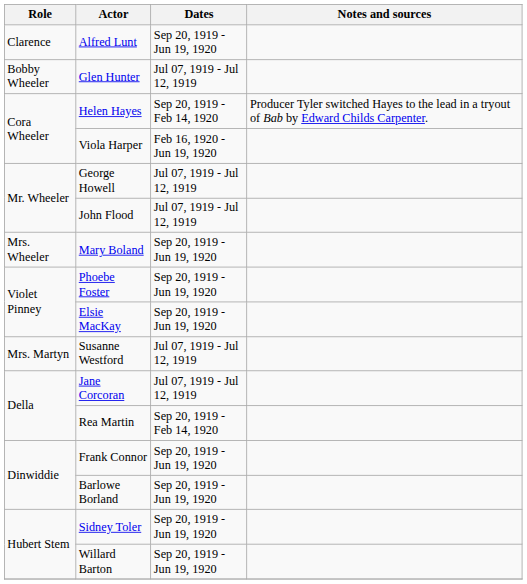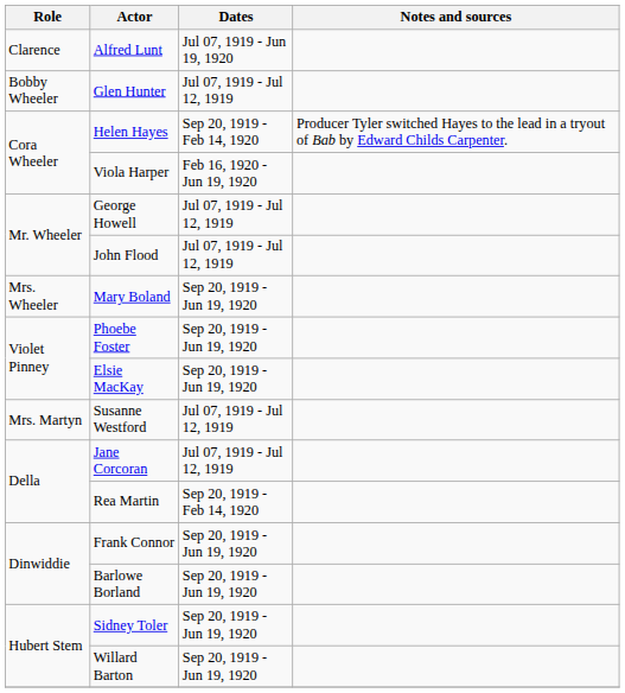 <table class="wikitable sortable plainrowheaders" style="font-size: 90%">
 <tr>
 <th scope="col">Role</th>
 <th scope="col">Actor</th>
 <th scope="col">Dates</th>
 <th scope="col">Notes and sources</th>
 </tr>
 <tr>
 <td>Clarence</td>
 <td><a href='#'>Alfred Lunt</a></td>
-<td>Sep 20, 1919 - Jun 19, 1920</td>
+<td>Jul 07, 1919 - Jun 19, 1920</td>
 <td></td>
 </tr>
 <tr>
 <td>Bobby Wheeler</td>
 <td><a href='#'>Glen Hunter</a></td>
 <td>Jul 07, 1919 - Jul 12, 1919</td>
 <td></td>
 </tr>
 <tr>
 <td rowspan=2>Cora Wheeler</td>
 <td><a href='#'>Helen Hayes</a></td>
 <td>Sep 20, 1919 - Feb 14, 1920</td>
 <td>Producer Tyler switched Hayes to the lead in a tryout of <em>Bab</em> by <a href='#'>Edward Childs Carpenter</a>.</td>
 </tr>
 <tr>
 <td>Viola Harper</td>
 <td>Feb 16, 1920 - Jun 19, 1920</td>
 <td></td>
 </tr>
 <tr>
 <td rowspan=2>Mr. Wheeler</td>
 <td>George Howell</td>
 <td>Jul 07, 1919 - Jul 12, 1919</td>
 <td></td>
 </tr>
 <tr>
 <td>John Flood</td>
 <td>Jul 07, 1919 - Jul 12, 1919</td>
 <td></td>
 </tr>
 <tr>
 <td>Mrs. Wheeler</td>
 <td><a href='#'>Mary Boland</a></td>
 <td>Sep 20, 1919 - Jun 19, 1920</td>
 <td></td>
 </tr>
 <tr>
 <td rowspan=2>Violet Pinney</td>
 <td><a href='#'>Phoebe Foster</a></td>
 <td>Sep 20, 1919 - Jun 19, 1920</td>
 <td></td>
 </tr>
 <tr>
 <td><a href='#'>Elsie MacKay</a></td>
 <td>Sep 20, 1919 - Jun 19, 1920</td>
 <td></td>
 </tr>
 <tr>
 <td>Mrs. Martyn</td>
 <td>Susanne Westford</td>
 <td>Jul 07, 1919 - Jul 12, 1919</td>
 <td></td>
 </tr>
 <tr>
 <td rowspan=2>Della</td>
 <td><a href='#'>Jane Corcoran</a></td>
 <td>Jul 07, 1919 - Jul 12, 1919</td>
 <td></td>
 </tr>
 <tr>
 <td>Rea Martin</td>
 <td>Sep 20, 1919 - Feb 14, 1920</td>
 <td></td>
 </tr>
 <tr>
 <td rowspan=2>Dinwiddie</td>
 <td>Frank Connor</td>
 <td>Sep 20, 1919 - Jun 19, 1920</td>
 <td></td>
 </tr>
 <tr>
 <td>Barlowe Borland</td>
 <td>Sep 20, 1919 - Jun 19, 1920</td>
 <td></td>
 </tr>
 <tr>
 <td rowspan=2>Hubert Stem</td>
 <td><a href='#'>Sidney Toler</a></td>
 <td>Sep 20, 1919 - Jun 19, 1920</td>
 <td></td>
 </tr>
 <tr>
 <td>Willard Barton</td>
 <td>Sep 20, 1919 - Jun 19, 1920</td>
 <td></td>
 </tr>
 <tr>
 </tr>
 </table>
